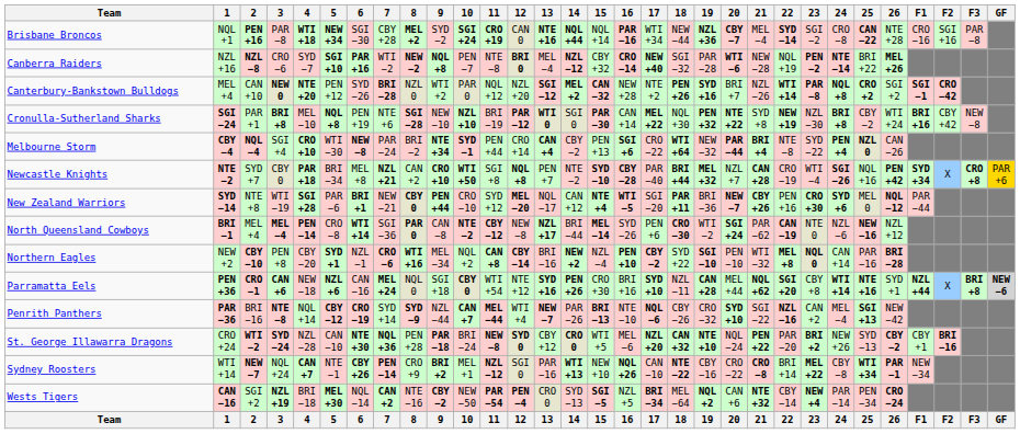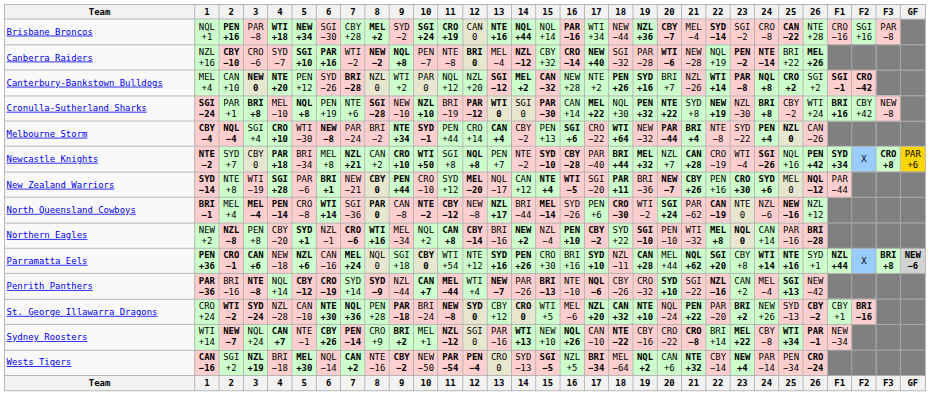 <table class="wikitable sortable" style="font-size:85%; text-align:center; width:90%">
 <tr valign="top">
 <th valign="middle">Team</th>
 <th>1</th>
 <th>2</th>
 <th>3</th>
 <th>4</th>
 <th>5</th>
 <th>6</th>
 <th>7</th>
 <th>8</th>
 <th>9</th>
 <th>10</th>
 <th>11</th>
 <th>12</th>
 <th>13</th>
 <th>14</th>
 <th>15</th>
 <th>16</th>
 <th>17</th>
 <th>18</th>
 <th>19</th>
 <th>20</th>
 <th>21</th>
 <th>22</th>
 <th>23</th>
 <th>24</th>
 <th>25</th>
 <th>26</th>
 <th>F1</th>
 <th>F2</th>
 <th>F3</th>
 <th>GF</th>
 </tr>
 <tr>
 <td align="left"><a href='#'>Brisbane Broncos</a></td>
 <td style="background:#cfc;">NQL<br>+1</td>
 <td style="background:#cfc;"><strong>PEN<br>+16</strong></td>
 <td style="background:#FFCFCF;">PAR<br>−8</td>
 <td style="background:#cfc;"><strong>WTI<br>+18</strong></td>
 <td style="background:#cfc;"><strong>NEW<br>+34</strong></td>
 <td style="background:#FFCFCF;">SGI<br>−30</td>
 <td style="background:#cfc;">CBY<br>+28</td>
 <td style="background:#cfc;"><strong>MEL<br>+2</strong></td>
 <td style="background:#FFCFCF;">SYD<br>−2</td>
 <td style="background:#cfc;"><strong>SGI<br>+24</strong></td>
 <td style="background:#cfc;"><strong>CRO<br>+19</strong></td>
 <td style="background:#E6E7CE;">CAN<br>0</td>
 <td style="background:#cfc;"><strong>NTE<br>+16</strong></td>
 <td style="background:#cfc;"><strong>NQL<br>+44</strong></td>
 <td style="background:#cfc;">NQL<br>+14</td>
 <td style="background:#FFCFCF;"><strong>PAR<br>−16</strong></td>
 <td style="background:#cfc;">WTI<br>+34</td>
 <td style="background:#FFCFCF;">NEW<br>−44</td>
 <td style="background:#cfc;"><strong>NZL<br>+36</strong></td>
 <td style="background:#FFCFCF;"><strong>CBY<br>−7</strong></td>
 <td style="background:#FFCFCF;">MEL<br>−4</td>
 <td style="background:#FFCFCF;"><strong>SYD<br>−14</strong></td>
 <td style="background:#FFCFCF;">SGI<br>−2</td>
 <td style="background:#FFCFCF;">CRO<br>−8</td>
 <td style="background:#FFCFCF;"><strong>CAN<br>−22</strong></td>
 <td style="background:#cfc;">NTE<br>+28</td>
 <td style="background:#FFCFCF;">CRO<br>−16</td>
 <td style="background:#cfc;">SGI<br>+16</td>
 <td style="background:#FFCFCF;">PAR<br>−8</td>
 <td style="background:#808080;"></td>
 </tr>
 <tr>
 <td align="left"><a href='#'>Canberra Raiders</a></td>
 <td style="background:#cfc;">NZL<br>+16</td>
-<td style="background:#FFCFCF;"><strong>NZL<br>−8</strong></td>
+<td style="background:#FFCFCF;"><strong>CBY<br>−10</strong></td>
 <td style="background:#FFCFCF;">CRO<br>−6</td>
 <td style="background:#FFCFCF;">SYD<br>−7</td>
 <td style="background:#cfc;"><strong>SGI<br>+10</strong></td>
 <td style="background:#cfc;"><strong>PAR<br>+16</strong></td>
 <td style="background:#FFCFCF;">WTI<br>−2</td>
 <td style="background:#FFCFCF;"><strong>NEW<br>−2</strong></td>
 <td style="background:#cfc;"><strong>NQL<br>+8</strong></td>
 <td style="background:#FFCFCF;">PEN<br>−7</td>
 <td style="background:#FFCFCF;">NTE<br>−8</td>
 <td style="background:#E6E7CE;"><strong>BRI<br>0</strong></td>
 <td style="background:#FFCFCF;">MEL<br>−4</td>
 <td style="background:#FFCFCF;"><strong>NZL<br>−12</strong></td>
 <td style="background:#cfc;">CBY<br>+32</td>
 <td style="background:#FFCFCF;"><strong>CRO<br>−14</strong></td>
 <td style="background:#cfc;"><strong>NEW<br>+40</strong></td>
 <td style="background:#FFCFCF;">SGI<br>−32</td>
 <td style="background:#FFCFCF;">PAR<br>−28</td>
 <td style="background:#FFCFCF;"><strong>WTI<br>−6</strong></td>
 <td style="background:#FFCFCF;">NEW<br>−28</td>
 <td style="background:#cfc;">NQL<br>+19</td>
 <td style="background:#FFCFCF;"><strong>PEN<br>−2</strong></td>
 <td style="background:#FFCFCF;"><strong>NTE<br>−14</strong></td>
 <td style="background:#cfc;">BRI<br>+22</td>
 <td style="background:#cfc;"><strong>MEL<br>+26</strong></td>
 <td style="background:#808080;"></td>
 <td style="background:#808080;"></td>
 <td style="background:#808080;"></td>
 <td style="background:#808080;"></td>
 </tr>
 <tr>
 <td align="left"><a href='#'>Canterbury-Bankstown Bulldogs</a></td>
 <td style="background:#cfc;">MEL<br>+4</td>
 <td style="background:#cfc;">CAN<br>+10</td>
 <td style="background:#E6E7CE;"><strong>NEW<br>0</strong></td>
 <td style="background:#cfc;"><strong>NTE<br>+20</strong></td>
 <td style="background:#cfc;">PEN<br>+12</td>
 <td style="background:#FFCFCF;">SYD<br>−26</td>
 <td style="background:#FFCFCF;"><strong>BRI<br>−28</strong></td>
 <td style="background:#E6E7CE;">NZL<br>0</td>
 <td style="background:#cfc;">WTI<br>+2</td>
 <td style="background:#E6E7CE;">PAR<br>0</td>
 <td style="background:#cfc;">NQL<br>+12</td>
 <td style="background:#cfc;">NZL<br>+20</td>
 <td style="background:#FFCFCF;"><strong>SGI<br>−12</strong></td>
 <td style="background:#cfc;"><strong>MEL<br>+2</strong></td>
 <td style="background:#FFCFCF;"><strong>CAN<br>−32</strong></td>
 <td style="background:#cfc;">NEW<br>+28</td>
 <td style="background:#cfc;">NTE<br>+2</td>
 <td style="background:#cfc;"><strong>PEN<br>+26</strong></td>
 <td style="background:#cfc;"><strong>SYD<br>+16</strong></td>
 <td style="background:#cfc;">BRI<br>+7</td>
 <td style="background:#FFCFCF;">NZL<br>−26</td>
 <td style="background:#cfc;"><strong>WTI<br>+14</strong></td>
 <td style="background:#FFCFCF;"><strong>PAR<br>−8</strong></td>
 <td style="background:#cfc;"><strong>NQL<br>+8</strong></td>
 <td style="background:#cfc;"><strong>CRO<br>+2</strong></td>
 <td style="background:#cfc;">SGI<br>+2</td>
 <td style="background:#FFCFCF;"><strong>SGI<br>−1</strong></td>
 <td style="background:#FFCFCF;"><strong>CRO<br>−42</strong></td>
 <td style="background:#808080;"></td>
 <td style="background:#808080;"></td>
 </tr>
 <tr>
 <td align="left"><a href='#'>Cronulla-Sutherland Sharks</a></td>
 <td style="background:#FFCFCF;"><strong>SGI<br>−24</strong></td>
 <td style="background:#cfc;">PAR<br>+1</td>
 <td style="background:#cfc;"><strong>BRI<br>+8</strong></td>
 <td style="background:#FFCFCF;">MEL<br>−10</td>
 <td style="background:#cfc;"><strong>NQL<br>+8</strong></td>
 <td style="background:#cfc;">PEN<br>+19</td>
 <td style="background:#cfc;">NTE<br>+6</td>
 <td style="background:#FFCFCF;"><strong>SGI<br>−28</strong></td>
 <td style="background:#FFCFCF;">NEW<br>−10</td>
 <td style="background:#cfc;"><strong>NZL<br>+10</strong></td>
 <td style="background:#FFCFCF;">BRI<br>−19</td>
 <td style="background:#FFCFCF;"><strong>PAR<br>−12</strong></td>
 <td style="background:#E6E7CE;"><strong>WTI<br>0</strong></td>
 <td style="background:#E6E7CE;">SGI<br>0</td>
 <td style="background:#FFCFCF;"><strong>PAR<br>−30</strong></td>
 <td style="background:#cfc;">CAN<br>+14</td>
 <td style="background:#cfc;"><strong>MEL<br>+22</strong></td>
 <td style="background:#cfc;">NQL<br>+30</td>
 <td style="background:#cfc;"><strong>PEN<br>+32</strong></td>
 <td style="background:#cfc;"><strong>NTE<br>+22</strong></td>
 <td style="background:#cfc;">SYD<br>+8</td>
 <td style="background:#cfc;"><strong>NEW<br>+19</strong></td>
 <td style="background:#FFCFCF;">NZL<br>−30</td>
 <td style="background:#cfc;"><strong>BRI<br>+8</strong></td>
 <td style="background:#FFCFCF;">CBY<br>−2</td>
 <td style="background:#cfc;">WTI<br>+24</td>
 <td style="background:#cfc;"><strong>BRI<br>+16</strong></td>
 <td style="background:#cfc;">CBY<br>+42</td>
 <td style="background:#FFCFCF;">NEW<br>−8</td>
 <td style="background:#808080;"></td>
 </tr>
 <tr>
 <td align="left"><a href='#'>Melbourne Storm</a></td>
 <td style="background:#FFCFCF;"><strong>CBY<br>−4</strong></td>
 <td style="background:#FFCFCF;"><strong>NQL<br>−4</strong></td>
 <td style="background:#cfc;">SGI<br>+4</td>
 <td style="background:#cfc;"><strong>CRO<br>+10</strong></td>
 <td style="background:#FFCFCF;">WTI<br>−30</td>
 <td style="background:#FFCFCF;"><strong>NEW<br>−8</strong></td>
 <td style="background:#FFCFCF;">PAR<br>−24</td>
 <td style="background:#FFCFCF;">BRI<br>−2</td>
 <td style="background:#cfc;"><strong>NTE<br>+34</strong></td>
 <td style="background:#FFCFCF;"><strong>SYD<br>−1</strong></td>
 <td style="background:#cfc;">PEN<br>+44</td>
 <td style="background:#cfc;">CRO<br>+14</td>
 <td style="background:#cfc;"><strong>CAN<br>+4</strong></td>
 <td style="background:#FFCFCF;">CBY<br>−2</td>
 <td style="background:#cfc;">PEN<br>+13</td>
 <td style="background:#cfc;"><strong>SGI<br>+6</strong></td>
 <td style="background:#FFCFCF;">CRO<br>−22</td>
 <td style="background:#cfc;"><strong>WTI<br>+64</strong></td>
 <td style="background:#FFCFCF;">NEW<br>−32</td>
 <td style="background:#FFCFCF;"><strong>PAR<br>−44</strong></td>
 <td style="background:#cfc;"><strong>BRI<br>+4</strong></td>
 <td style="background:#FFCFCF;">NTE<br>−8</td>
 <td style="background:#FFCFCF;">SYD<br>−22</td>
 <td style="background:#cfc;"><strong>PEN<br>+4</strong></td>
 <td style="background:#E6E7CE;"><strong>NZL<br>0</strong></td>
 <td style="background:#FFCFCF;">CAN<br>−26</td>
 <td style="background:#808080;"></td>
 <td style="background:#808080;"></td>
 <td style="background:#808080;"></td>
 <td style="background:#808080;"></td>
 </tr>
 <tr>
 <td align="left"><a href='#'>Newcastle Knights</a></td>
 <td style="background:#FFCFCF;"><strong>NTE<br>−2</strong></td>
 <td style="background:#cfc;">SYD<br>+7</td>
 <td style="background:#E6E7CE;">CBY<br>0</td>
 <td style="background:#cfc;"><strong>PAR<br>+18</strong></td>
 <td style="background:#FFCFCF;">BRI<br>−34</td>
 <td style="background:#cfc;">MEL<br>+8</td>
 <td style="background:#cfc;"><strong>NZL<br>+21</strong></td>
 <td style="background:#cfc;">CAN<br>+2</td>
 <td style="background:#cfc;"><strong>CRO<br>+10</strong></td>
 <td style="background:#cfc;"><strong>WTI<br>+50</strong></td>
 <td style="background:#cfc;">SGI<br>+8</td>
 <td style="background:#cfc;"><strong>NQL<br>+8</strong></td>
 <td style="background:#cfc;">PEN<br>+7</td>
 <td style="background:#FFCFCF;">NTE<br>−2</td>
 <td style="background:#FFCFCF;"><strong>SYD<br>−10</strong></td>
 <td style="background:#FFCFCF;"><strong>CBY<br>−28</strong></td>
 <td style="background:#FFCFCF;">PAR<br>−40</td>
 <td style="background:#cfc;"><strong>BRI<br>+44</strong></td>
 <td style="background:#cfc;"><strong>MEL<br>+32</strong></td>
 <td style="background:#cfc;">NZL<br>+7</td>
 <td style="background:#cfc;"><strong>CAN<br>+28</strong></td>
 <td style="background:#FFCFCF;">CRO<br>−19</td>
 <td style="background:#FFCFCF;">WTI<br>−4</td>
 <td style="background:#FFCFCF;"><strong>SGI<br>−26</strong></td>
 <td style="background:#cfc;">NQL<br>+16</td>
 <td style="background:#cfc;"><strong>PEN<br>+42</strong></td>
 <td style="background:#cfc;"><strong>SYD<br>+34</strong></td>
 <td style="background:#99ccff;">X</td>
 <td style="background:#cfc;"><strong>CRO<br>+8</strong></td>
 <td style="background:#FFD700;">PAR<br>+6</td>
 </tr>
 <tr>
 <td align="left"><a href='#'>New Zealand Warriors</a></td>
 <td style="background:#FFCFCF;"><strong>SYD<br>−14</strong></td>
 <td style="background:#cfc;">NTE<br>+8</td>
 <td style="background:#FFCFCF;">WTI<br>−19</td>
 <td style="background:#cfc;"><strong>SGI<br>+28</strong></td>
 <td style="background:#FFCFCF;">PAR<br>−6</td>
 <td style="background:#cfc;"><strong>BRI<br>+1</strong></td>
 <td style="background:#FFCFCF;">NEW<br>−21</td>
 <td style="background:#E6E7CE;"><strong>CBY<br>0</strong></td>
 <td style="background:#cfc;"><strong>PEN<br>+44</strong></td>
 <td style="background:#FFCFCF;">CRO<br>−10</td>
 <td style="background:#cfc;">SYD<br>+12</td>
 <td style="background:#FFCFCF;"><strong>MEL<br>−20</strong></td>
 <td style="background:#FFCFCF;">NQL<br>−17</td>
 <td style="background:#cfc;">CAN<br>+12</td>
 <td style="background:#cfc;"><strong>NTE<br>+4</strong></td>
 <td style="background:#FFCFCF;"><strong>WTI<br>−5</strong></td>
 <td style="background:#FFCFCF;">SGI<br>−20</td>
 <td style="background:#cfc;"><strong>PAR<br>+11</strong></td>
 <td style="background:#FFCFCF;">BRI<br>−36</td>
 <td style="background:#FFCFCF;"><strong>NEW<br>−7</strong></td>
 <td style="background:#cfc;"><strong>CBY<br>+26</strong></td>
 <td style="background:#cfc;">PEN<br>+16</td>
 <td style="background:#cfc;"><strong>CRO<br>+30</strong></td>
 <td style="background:#cfc;"><strong>SYD<br>+6</strong></td>
 <td style="background:#E6E7CE;">MEL<br>0</td>
 <td style="background:#FFCFCF;"><strong>NQL<br>−12</strong></td>
 <td style="background:#FFCFCF;">PAR<br>−44</td>
 <td style="background:#808080;"></td>
 <td style="background:#808080;"></td>
 <td style="background:#808080;"></td>
 </tr>
 <tr>
 <td align="left"><a href='#'>North Queensland Cowboys</a></td>
 <td style="background:#FFCFCF;"><strong>BRI<br>−1</strong></td>
 <td style="background:#cfc;">MEL<br>+4</td>
 <td style="background:#FFCFCF;"><strong>MEL<br>−4</strong></td>
 <td style="background:#FFCFCF;"><strong>PEN<br>−14</strong></td>
 <td style="background:#FFCFCF;">CRO<br>−8</td>
 <td style="background:#cfc;"><strong>WTI<br>+14</strong></td>
 <td style="background:#FFCFCF;">SGI<br>−36</td>
 <td style="background:#E6E7CE;"><strong>PAR<br>0</strong></td>
 <td style="background:#FFCFCF;">CAN<br>−8</td>
 <td style="background:#FFCFCF;"><strong>NTE<br>−2</strong></td>
 <td style="background:#FFCFCF;"><strong>CBY<br>−12</strong></td>
 <td style="background:#FFCFCF;">NEW<br>−8</td>
 <td style="background:#cfc;"><strong>NZL<br>+17</strong></td>
 <td style="background:#FFCFCF;">BRI<br>−44</td>
 <td style="background:#FFCFCF;"><strong>MEL<br>−14</strong></td>
 <td style="background:#FFCFCF;">SYD<br>−26</td>
 <td style="background:#cfc;">PEN<br>+6</td>
 <td style="background:#FFCFCF;"><strong>CRO<br>−30</strong></td>
 <td style="background:#FFCFCF;">WTI<br>−2</td>
 <td style="background:#cfc;"><strong>SGI<br>+24</strong></td>
 <td style="background:#FFCFCF;">PAR<br>−62</td>
 <td style="background:#FFCFCF;"><strong>CAN<br>−19</strong></td>
 <td style="background:#E6E7CE;">NTE<br>0</td>
 <td style="background:#FFCFCF;">NZL<br>−6</td>
 <td style="background:#FFCFCF;"><strong>NEW<br>−16</strong></td>
 <td style="background:#cfc;">NZL<br>+12</td>
 <td style="background:#808080;"></td>
 <td style="background:#808080;"></td>
 <td style="background:#808080;"></td>
 <td style="background:#808080;"></td>
 </tr>
 <tr>
 <td align="left"><a href='#'>Northern Eagles</a></td>
 <td style="background:#cfc;">NEW<br>+2</td>
-<td style="background:#FFCFCF;"><strong>CBY<br>−10</strong></td>
+<td style="background:#FFCFCF;"><strong>NZL<br>−8</strong></td>
 <td style="background:#cfc;">PEN<br>+8</td>
 <td style="background:#FFCFCF;">CBY<br>−20</td>
 <td style="background:#cfc;"><strong>SYD<br>+1</strong></td>
 <td style="background:#FFCFCF;">NZL<br>−1</td>
 <td style="background:#FFCFCF;"><strong>CRO<br>−6</strong></td>
 <td style="background:#cfc;"><strong>WTI<br>+16</strong></td>
 <td style="background:#FFCFCF;">MEL<br>−34</td>
 <td style="background:#cfc;">NQL<br>+2</td>
 <td style="background:#cfc;"><strong>CAN<br>+8</strong></td>
 <td style="background:#FFCFCF;"><strong>CBY<br>−14</strong></td>
 <td style="background:#FFCFCF;">BRI<br>−16</td>
 <td style="background:#cfc;"><strong>NEW<br>+2</strong></td>
 <td style="background:#FFCFCF;">NZL<br>−4</td>
 <td style="background:#cfc;"><strong>PEN<br>+10</strong></td>
 <td style="background:#FFCFCF;"><strong>CBY<br>−2</strong></td>
 <td style="background:#cfc;">SYD<br>+22</td>
 <td style="background:#FFCFCF;"><strong>SGI<br>−10</strong></td>
 <td style="background:#FFCFCF;">PEN<br>−10</td>
 <td style="background:#FFCFCF;">WTI<br>−32</td>
 <td style="background:#cfc;"><strong>MEL<br>+8</strong></td>
 <td style="background:#E6E7CE;"><strong>NQL<br>0</strong></td>
 <td style="background:#cfc;">CAN<br>+14</td>
 <td style="background:#FFCFCF;">PAR<br>−16</td>
 <td style="background:#FFCFCF;"><strong>BRI<br>−28</strong></td>
 <td style="background:#808080;"></td>
 <td style="background:#808080;"></td>
 <td style="background:#808080;"></td>
 <td style="background:#808080;"></td>
 </tr>
 <tr>
 <td align="left"><a href='#'>Parramatta Eels</a></td>
 <td style="background:#cfc;"><strong>PEN<br>+36</strong></td>
 <td style="background:#FFCFCF;"><strong>CRO<br>−1</strong></td>
 <td style="background:#cfc;"><strong>CAN<br>+6</strong></td>
 <td style="background:#FFCFCF;">NEW<br>−18</td>
 <td style="background:#cfc;"><strong>NZL<br>+6</strong></td>
 <td style="background:#FFCFCF;">CAN<br>−16</td>
 <td style="background:#cfc;"><strong>MEL<br>+24</strong></td>
 <td style="background:#E6E7CE;">NQL<br>0</td>
 <td style="background:#cfc;">SGI<br>+18</td>
 <td style="background:#E6E7CE;"><strong>CBY<br>0</strong></td>
 <td style="background:#cfc;">WTI<br>+54</td>
 <td style="background:#cfc;">NTE<br>+12</td>
 <td style="background:#cfc;"><strong>SYD<br>+16</strong></td>
 <td style="background:#cfc;"><strong>PEN<br>+26</strong></td>
 <td style="background:#cfc;">CRO<br>+30</td>
 <td style="background:#cfc;">BRI<br>+16</td>
 <td style="background:#cfc;"><strong>SYD<br>+10</strong></td>
 <td style="background:#FFCFCF;">NZL<br>−11</td>
 <td style="background:#cfc;"><strong>CAN<br>+28</strong></td>
 <td style="background:#cfc;">MEL<br>+44</td>
 <td style="background:#cfc;"><strong>NQL<br>+62</strong></td>
 <td style="background:#cfc;"><strong>SGI<br>+20</strong></td>
 <td style="background:#cfc;">CBY<br>+8</td>
 <td style="background:#cfc;"><strong>WTI<br>+14</strong></td>
 <td style="background:#cfc;"><strong>NTE<br>+16</strong></td>
 <td style="background:#cfc;">SYD<br>+1</td>
 <td style="background:#cfc;"><strong>NZL<br>+44</strong></td>
 <td style="background:#99ccff;">X</td>
 <td style="background:#cfc;"><strong>BRI<br>+8</strong></td>
 <td style="background:#D3D3D3;"><strong>NEW<br>−6</strong></td>
 </tr>
 <tr>
 <td align="left"><a href='#'>Penrith Panthers</a></td>
 <td style="background:#FFCFCF;"><strong>PAR<br>−36</strong></td>
 <td style="background:#FFCFCF;">BRI<br>−16</td>
 <td style="background:#FFCFCF;"><strong>NTE<br>−8</strong></td>
 <td style="background:#cfc;">NQL<br>+14</td>
 <td style="background:#FFCFCF;"><strong>CBY<br>−12</strong></td>
 <td style="background:#FFCFCF;"><strong>CRO<br>−19</strong></td>
 <td style="background:#cfc;">SYD<br>+14</td>
 <td style="background:#FFCFCF;"><strong>SYD<br>−9</strong></td>
 <td style="background:#FFCFCF;">NZL<br>−44</td>
 <td style="background:#cfc;"><strong>CAN<br>+7</strong></td>
 <td style="background:#FFCFCF;"><strong>MEL<br>−44</strong></td>
 <td style="background:#cfc;">WTI<br>+4</td>
 <td style="background:#FFCFCF;"><strong>NEW<br>−7</strong></td>
 <td style="background:#FFCFCF;">PAR<br>−26</td>
 <td style="background:#FFCFCF;"><strong>BRI<br>−13</strong></td>
 <td style="background:#FFCFCF;">NTE<br>−10</td>
 <td style="background:#FFCFCF;"><strong>NQL<br>−6</strong></td>
 <td style="background:#FFCFCF;">CBY<br>−26</td>
 <td style="background:#FFCFCF;">CRO<br>−32</td>
 <td style="background:#cfc;"><strong>SYD<br>+10</strong></td>
 <td style="background:#FFCFCF;">SGI<br>−22</td>
 <td style="background:#FFCFCF;"><strong>NZL<br>−16</strong></td>
 <td style="background:#cfc;">CAN<br>+2</td>
 <td style="background:#FFCFCF;">MEL<br>−4</td>
 <td style="background:#cfc;"><strong>SGI<br>+13</strong></td>
 <td style="background:#FFCFCF;">NEW<br>−42</td>
 <td style="background:#808080;"></td>
 <td style="background:#808080;"></td>
 <td style="background:#808080;"></td>
 <td style="background:#808080;"></td>
 </tr>
 <tr>
 <td align="left"><a href='#'>St. George Illawarra Dragons</a></td>
 <td style="background:#cfc;">CRO<br>+24</td>
 <td style="background:#FFCFCF;"><strong>WTI<br>−2</strong></td>
 <td style="background:#FFCFCF;"><strong>SYD<br>−24</strong></td>
 <td style="background:#FFCFCF;">NZL<br>−28</td>
 <td style="background:#FFCFCF;">CAN<br>−10</td>
 <td style="background:#cfc;"><strong>NTE<br>+30</strong></td>
 <td style="background:#cfc;"><strong>NQL<br>+36</strong></td>
 <td style="background:#cfc;">PEN<br>+28</td>
 <td style="background:#FFCFCF;"><strong>PAR<br>−18</strong></td>
 <td style="background:#FFCFCF;">BRI<br>−24</td>
 <td style="background:#FFCFCF;"><strong>NEW<br>−8</strong></td>
 <td style="background:#E6E7CE;"><strong>SYD<br>0</strong></td>
 <td style="background:#cfc;">CBY<br>+12</td>
 <td style="background:#E6E7CE;"><strong>CRO<br>0</strong></td>
 <td style="background:#cfc;">WTI<br>+5</td>
 <td style="background:#FFCFCF;">MEL<br>−6</td>
 <td style="background:#cfc;"><strong>NZL<br>+20</strong></td>
 <td style="background:#cfc;"><strong>CAN<br>+32</strong></td>
 <td style="background:#cfc;"><strong>NTE<br>+10</strong></td>
 <td style="background:#FFCFCF;">NQL<br>−24</td>
 <td style="background:#cfc;"><strong>PEN<br>+22</strong></td>
 <td style="background:#FFCFCF;">PAR<br>−20</td>
 <td style="background:#cfc;"><strong>BRI<br>+2</strong></td>
 <td style="background:#cfc;">NEW<br>+26</td>
 <td style="background:#FFCFCF;">SYD<br>−13</td>
 <td style="background:#FFCFCF;"><strong>CBY<br>−2</strong></td>
 <td style="background:#cfc;">CBY<br>+1</td>
 <td style="background:#FFCFCF;"><strong>BRI<br>−16</strong></td>
 <td style="background:#808080;"></td>
 <td style="background:#808080;"></td>
 </tr>
 <tr>
 <td align="left"><a href='#'>Sydney Roosters</a></td>
 <td style="background:#cfc;">WTI<br>+14</td>
 <td style="background:#FFCFCF;"><strong>NEW<br>−7</strong></td>
 <td style="background:#cfc;">NQL<br>+24</td>
 <td style="background:#cfc;"><strong>CAN<br>+7</strong></td>
 <td style="background:#FFCFCF;">NTE<br>−1</td>
 <td style="background:#cfc;"><strong>CBY<br>+26</strong></td>
 <td style="background:#FFCFCF;"><strong>PEN<br>−14</strong></td>
 <td style="background:#cfc;">CRO<br>+9</td>
 <td style="background:#cfc;"><strong>BRI<br>+2</strong></td>
 <td style="background:#cfc;">MEL<br>+1</td>
 <td style="background:#FFCFCF;"><strong>NZL<br>−12</strong></td>
 <td style="background:#E6E7CE;">SGI<br>0</td>
 <td style="background:#FFCFCF;">PAR<br>−16</td>
 <td style="background:#cfc;"><strong>WTI<br>+13</strong></td>
 <td style="background:#cfc;">NEW<br>+10</td>
 <td style="background:#cfc;"><strong>NQL<br>+26</strong></td>
 <td style="background:#FFCFCF;">CAN<br>−10</td>
 <td style="background:#FFCFCF;"><strong>NTE<br>−22</strong></td>
 <td style="background:#FFCFCF;">CBY<br>−16</td>
 <td style="background:#FFCFCF;">CRO<br>−22</td>
 <td style="background:#FFCFCF;"><strong>CRO<br>−8</strong></td>
 <td style="background:#cfc;">BRI<br>+14</td>
 <td style="background:#cfc;"><strong>MEL<br>+22</strong></td>
 <td style="background:#FFCFCF;">CBY<br>−8</td>
 <td style="background:#cfc;"><strong>WTI<br>+34</strong></td>
 <td style="background:#FFCFCF;"><strong>PAR<br>−1</strong></td>
 <td style="background:#FFCFCF;">NEW<br>−34</td>
 <td style="background:#808080;"></td>
 <td style="background:#808080;"></td>
 <td style="background:#808080;"></td>
 </tr>
 <tr>
 <td align="left"><a href='#'>Wests Tigers</a></td>
 <td style="background:#FFCFCF;"><strong>CAN<br>−16</strong></td>
 <td style="background:#cfc;">SGI<br>+2</td>
 <td style="background:#cfc;"><strong>NZL<br>+19</strong></td>
 <td style="background:#FFCFCF;">BRI<br>−18</td>
 <td style="background:#cfc;"><strong>MEL<br>+30</strong></td>
 <td style="background:#FFCFCF;">NQL<br>−14</td>
 <td style="background:#cfc;"><strong>CAN<br>+2</strong></td>
 <td style="background:#FFCFCF;">NTE<br>−16</td>
 <td style="background:#FFCFCF;"><strong>CBY<br>−2</strong></td>
 <td style="background:#FFCFCF;">NEW<br>−50</td>
 <td style="background:#FFCFCF;"><strong>PAR<br>−54</strong></td>
 <td style="background:#FFCFCF;"><strong>PEN<br>−4</strong></td>
 <td style="background:#E6E7CE;">CRO<br>0</td>
 <td style="background:#FFCFCF;">SYD<br>−13</td>
 <td style="background:#FFCFCF;"><strong>SGI<br>−5</strong></td>
 <td style="background:#cfc;">NZL<br>+5</td>
 <td style="background:#FFCFCF;"><strong>BRI<br>−34</strong></td>
 <td style="background:#FFCFCF;">MEL<br>−64</td>
 <td style="background:#cfc;"><strong>NQL<br>+2</strong></td>
 <td style="background:#cfc;">CAN<br>+6</td>
 <td style="background:#cfc;"><strong>NTE<br>+32</strong></td>
 <td style="background:#FFCFCF;">CBY<br>−14</td>
 <td style="background:#cfc;"><strong>NEW<br>+4</strong></td>
 <td style="background:#FFCFCF;">PAR<br>−14</td>
 <td style="background:#FFCFCF;">PEN<br>−34</td>
 <td style="background:#FFCFCF;"><strong>CRO<br>−24</strong></td>
 <td style="background:#808080;"></td>
 <td style="background:#808080;"></td>
 <td style="background:#808080;"></td>
 <td style="background:#808080;"></td>
 </tr>
 <tr valign="top">
 <th valign="middle">Team</th>
 <th>1</th>
 <th>2</th>
 <th>3</th>
 <th>4</th>
 <th>5</th>
 <th>6</th>
 <th>7</th>
 <th>8</th>
 <th>9</th>
 <th>10</th>
 <th>11</th>
 <th>12</th>
 <th>13</th>
 <th>14</th>
 <th>15</th>
 <th>16</th>
 <th>17</th>
 <th>18</th>
 <th>19</th>
 <th>20</th>
 <th>21</th>
 <th>22</th>
 <th>23</th>
 <th>24</th>
 <th>25</th>
 <th>26</th>
 <th>F1</th>
 <th>F2</th>
 <th>F3</th>
 <th>GF</th>
 </tr>
 </table>
